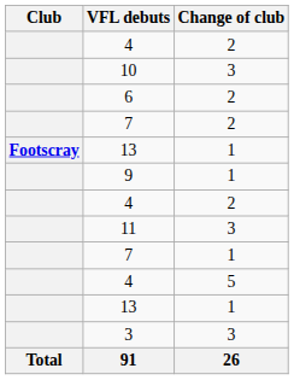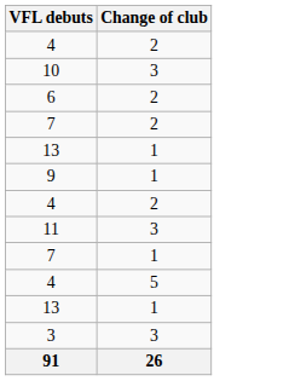 <table class="wikitable plainrowheaders sortable" style="text-align:center;">
 <tr>
-<th scope="col">Club</th>
 <th scope="col">VFL debuts</th>
 <th scope="col">Change of club</th>
 </tr>
 <tr>
-<th scope="row"></th>
 <td>4</td>
 <td>2</td>
 </tr>
 <tr>
-<th scope="row"></th>
 <td>10</td>
 <td>3</td>
 </tr>
 <tr>
-<th scope="row"></th>
 <td>6</td>
 <td>2</td>
 </tr>
 <tr>
-<th scope="row"></th>
 <td>7</td>
 <td>2</td>
 </tr>
 <tr>
-<th scope="row"><a href='#'>Footscray</a></th>
 <td>13</td>
 <td>1</td>
 </tr>
 <tr>
-<th scope="row"></th>
 <td>9</td>
 <td>1</td>
 </tr>
 <tr>
-<th scope="row"></th>
 <td>4</td>
 <td>2</td>
 </tr>
 <tr>
-<th scope="row"></th>
 <td>11</td>
 <td>3</td>
 </tr>
 <tr>
-<th scope="row"></th>
 <td>7</td>
 <td>1</td>
 </tr>
 <tr>
-<th scope="row"></th>
 <td>4</td>
 <td>5</td>
 </tr>
 <tr>
-<th scope="row"></th>
 <td>13</td>
 <td>1</td>
 </tr>
 <tr>
-<th scope="row"></th>
 <td>3</td>
 <td>3</td>
 </tr>
 <tr class="sortbottom">
-<th>Total</th>
 <th>91</th>
 <th>26</th>
 </tr>
 </table>
